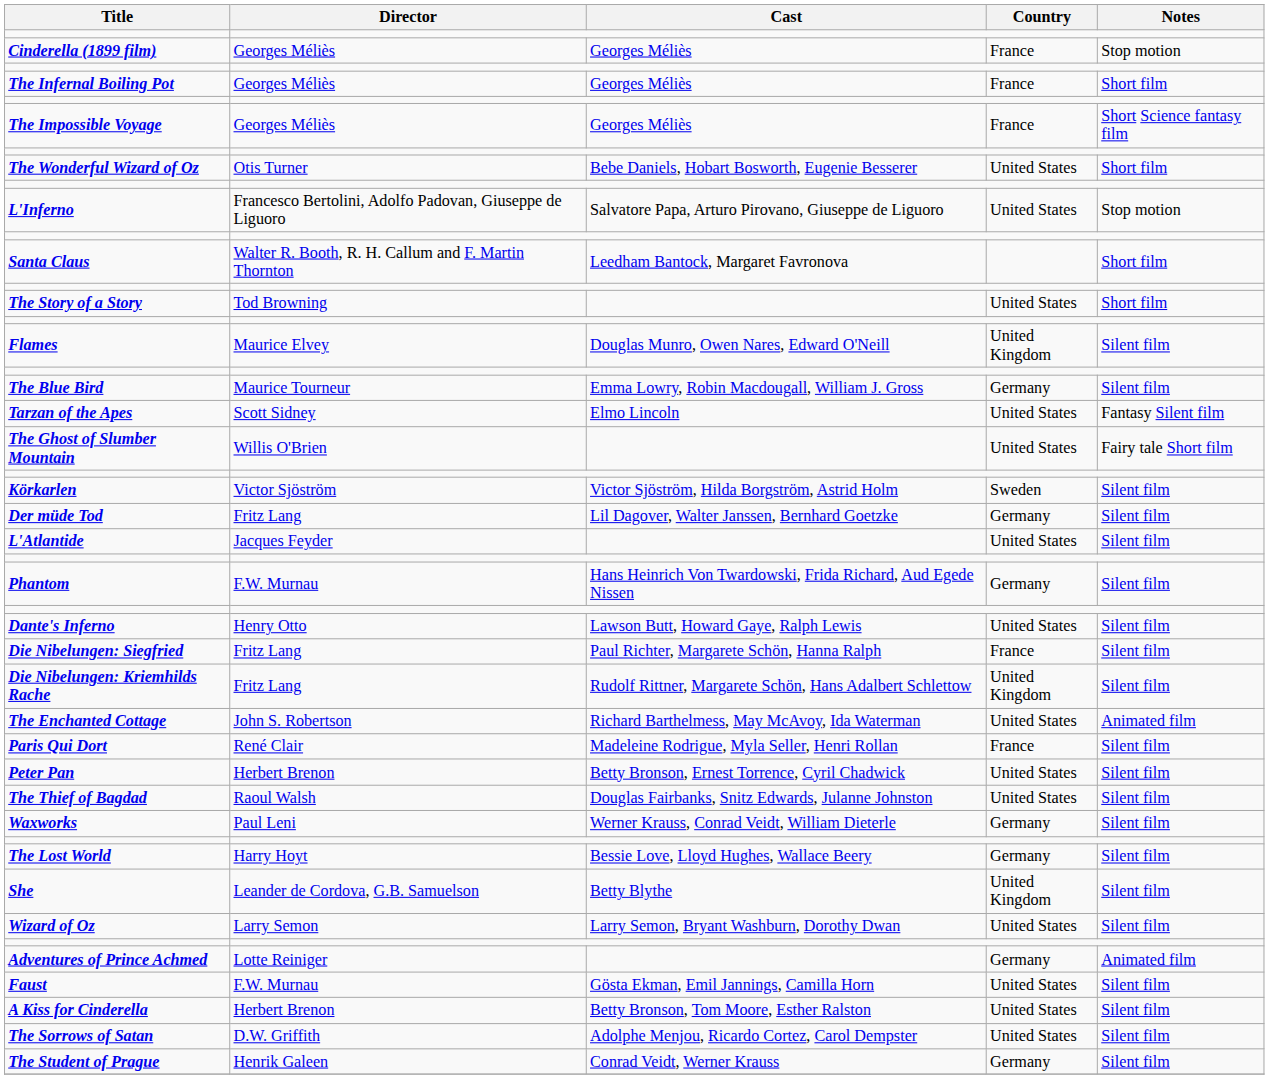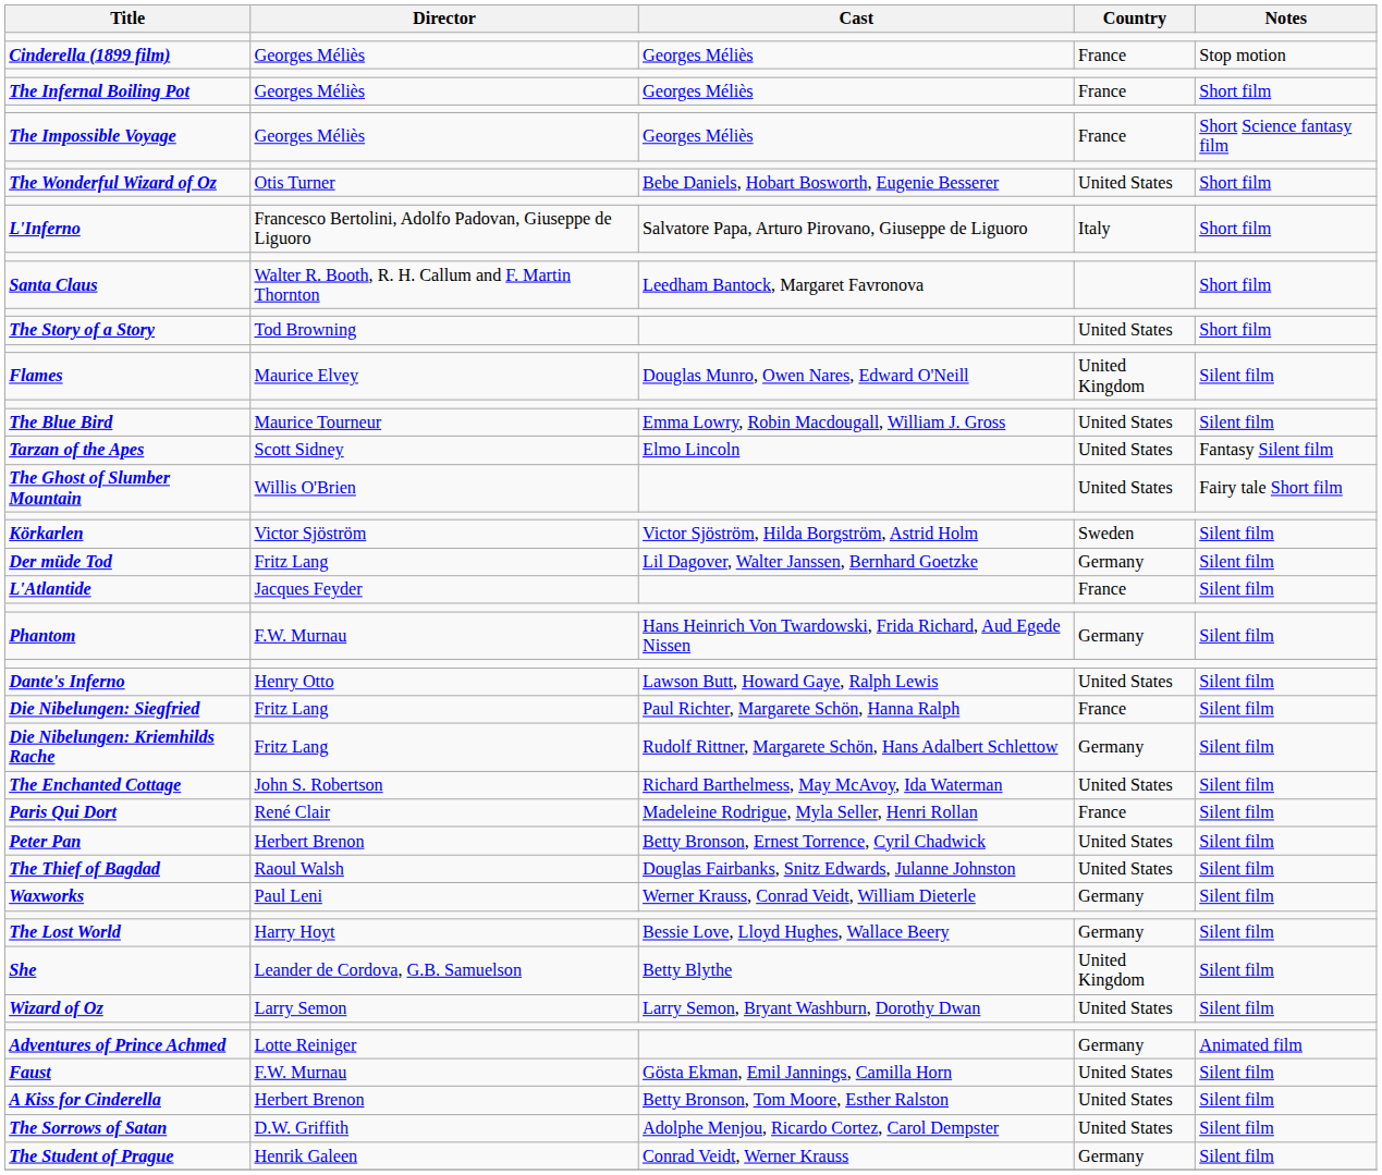 <table class="wikitable">
 <tr>
 <th>Title</th>
 <th>Director</th>
 <th>Cast</th>
 <th>Country</th>
 <th>Notes</th>
 </tr>
 <tr>
 <td><strong><a href='#'></a></strong></td>
 </tr>
 <tr>
 <td><strong><em><a href='#'>Cinderella (1899 film)</a></em></strong></td>
 <td><a href='#'>Georges Méliès</a></td>
 <td><a href='#'>Georges Méliès</a></td>
 <td>France</td>
 <td>Stop motion</td>
 </tr>
 <tr>
 <td><strong><a href='#'></a></strong></td>
 </tr>
 <tr>
 <td><strong><em><a href='#'>The Infernal Boiling Pot</a></em></strong></td>
 <td><a href='#'>Georges Méliès</a></td>
 <td><a href='#'>Georges Méliès</a></td>
 <td>France</td>
 <td><a href='#'>Short film</a></td>
 </tr>
 <tr>
 <td><strong><a href='#'></a></strong></td>
 </tr>
 <tr>
 <td><strong><em><a href='#'>The Impossible Voyage</a></em></strong></td>
 <td><a href='#'>Georges Méliès</a></td>
 <td><a href='#'>Georges Méliès</a></td>
 <td>France</td>
 <td><a href='#'>Short</a> <a href='#'>Science fantasy film</a></td>
 </tr>
 <tr>
 <td><strong><a href='#'></a></strong></td>
 </tr>
 <tr>
 <td><strong><em><a href='#'>The Wonderful Wizard of Oz</a></em></strong></td>
 <td><a href='#'>Otis Turner</a></td>
 <td><a href='#'>Bebe Daniels</a>, <a href='#'>Hobart Bosworth</a>, <a href='#'>Eugenie Besserer</a></td>
 <td>United States</td>
 <td><a href='#'>Short film</a></td>
 </tr>
 <tr>
 <td><strong><a href='#'></a></strong></td>
 </tr>
 <tr>
 <td><strong><em><a href='#'>L'Inferno</a></em></strong></td>
 <td>Francesco Bertolini, Adolfo Padovan, Giuseppe de Liguoro</td>
 <td>Salvatore Papa, Arturo Pirovano, Giuseppe de Liguoro</td>
-<td>United States</td>
-<td>Stop motion</td>
+<td>Italy</td>
+<td><a href='#'>Short film</a></td>
 </tr>
 <tr>
 <td><strong><a href='#'></a></strong></td>
 </tr>
 <tr>
 <td><strong><em><a href='#'>Santa Claus</a></em></strong></td>
 <td><a href='#'>Walter R. Booth</a>, R. H. Callum and <a href='#'>F. Martin Thornton</a></td>
 <td><a href='#'>Leedham Bantock</a>, Margaret Favronova</td>
 <td></td>
 <td><a href='#'>Short film</a></td>
 </tr>
 <tr>
 <td><strong><a href='#'></a></strong></td>
 </tr>
 <tr>
 <td><strong><em><a href='#'>The Story of a Story</a></em></strong></td>
 <td><a href='#'>Tod Browning</a></td>
 <td></td>
 <td>United States</td>
 <td><a href='#'>Short film</a></td>
 </tr>
 <tr>
 <td><strong><a href='#'></a></strong></td>
 </tr>
 <tr>
 <td><strong><em><a href='#'>Flames</a></em></strong></td>
 <td><a href='#'>Maurice Elvey</a></td>
 <td><a href='#'>Douglas Munro</a>, <a href='#'>Owen Nares</a>, <a href='#'>Edward O'Neill</a></td>
 <td>United Kingdom</td>
 <td><a href='#'>Silent film</a></td>
 </tr>
 <tr>
 <td><strong><a href='#'></a></strong></td>
 </tr>
 <tr>
 <td><strong><em><a href='#'>The Blue Bird</a></em></strong></td>
 <td><a href='#'>Maurice Tourneur</a></td>
 <td><a href='#'>Emma Lowry</a>, <a href='#'>Robin Macdougall</a>, <a href='#'>William J. Gross</a></td>
-<td>Germany</td>
+<td>United States</td>
 <td><a href='#'>Silent film</a></td>
 </tr>
 <tr>
 <td><strong><em><a href='#'>Tarzan of the Apes</a></em></strong></td>
 <td><a href='#'>Scott Sidney</a></td>
 <td><a href='#'>Elmo Lincoln</a></td>
 <td>United States</td>
 <td>Fantasy <a href='#'>Silent film</a></td>
 </tr>
 <tr>
 <td><strong><em><a href='#'>The Ghost of Slumber Mountain</a></em></strong></td>
 <td><a href='#'>Willis O'Brien</a></td>
 <td></td>
 <td>United States</td>
 <td>Fairy tale       <a href='#'>Short film</a>	</td>
 </tr>
 <tr>
 <td><strong><a href='#'></a></strong></td>
 </tr>
 <tr>
 <td><strong><em><a href='#'>Körkarlen</a></em></strong></td>
 <td><a href='#'>Victor Sjöström</a></td>
 <td><a href='#'>Victor Sjöström</a>, <a href='#'>Hilda Borgström</a>, <a href='#'>Astrid Holm</a></td>
 <td>Sweden</td>
 <td><a href='#'>Silent film</a></td>
 </tr>
 <tr>
 <td><strong><em><a href='#'>Der müde Tod</a></em></strong></td>
 <td><a href='#'>Fritz Lang</a></td>
 <td><a href='#'>Lil Dagover</a>, <a href='#'>Walter Janssen</a>, <a href='#'>Bernhard Goetzke</a></td>
 <td>Germany</td>
 <td><a href='#'>Silent film</a></td>
 </tr>
 <tr>
 <td><strong><em><a href='#'>L'Atlantide</a></em></strong></td>
 <td><a href='#'>Jacques Feyder</a></td>
 <td></td>
-<td>United States</td>
+<td>France</td>
 <td><a href='#'>Silent film</a></td>
 </tr>
 <tr>
 <td><strong><a href='#'></a></strong></td>
 </tr>
 <tr>
 <td><strong><em><a href='#'>Phantom</a></em></strong></td>
 <td><a href='#'>F.W. Murnau</a></td>
 <td><a href='#'>Hans Heinrich Von Twardowski</a>, <a href='#'>Frida Richard</a>, <a href='#'>Aud Egede Nissen</a></td>
 <td>Germany</td>
 <td><a href='#'>Silent film</a></td>
 </tr>
 <tr>
 <td><strong><a href='#'></a></strong></td>
 </tr>
 <tr>
 <td><strong><em><a href='#'>Dante's Inferno</a></em></strong></td>
 <td><a href='#'>Henry Otto</a></td>
 <td><a href='#'>Lawson Butt</a>, <a href='#'>Howard Gaye</a>, <a href='#'>Ralph Lewis</a></td>
 <td>United States</td>
 <td><a href='#'>Silent film</a></td>
 </tr>
 <tr>
 <td><strong><em><a href='#'>Die Nibelungen: Siegfried</a></em></strong></td>
 <td><a href='#'>Fritz Lang</a></td>
 <td><a href='#'>Paul Richter</a>, <a href='#'>Margarete Schön</a>, <a href='#'>Hanna Ralph</a></td>
 <td>France</td>
 <td><a href='#'>Silent film</a></td>
 </tr>
 <tr>
 <td><strong><em><a href='#'>Die Nibelungen: Kriemhilds Rache</a></em></strong></td>
 <td><a href='#'>Fritz Lang</a></td>
 <td><a href='#'>Rudolf Rittner</a>, <a href='#'>Margarete Schön</a>, <a href='#'>Hans Adalbert Schlettow</a></td>
-<td>United Kingdom</td>
+<td>Germany</td>
 <td><a href='#'>Silent film</a></td>
 </tr>
 <tr>
 <td><strong><em><a href='#'>The Enchanted Cottage</a></em></strong></td>
 <td><a href='#'>John S. Robertson</a></td>
 <td><a href='#'>Richard Barthelmess</a>, <a href='#'>May McAvoy</a>, <a href='#'>Ida Waterman</a></td>
 <td>United States</td>
-<td><a href='#'>Animated film</a></td>
+<td><a href='#'>Silent film</a></td>
 </tr>
 <tr>
 <td><strong><em><a href='#'>Paris Qui Dort</a></em></strong></td>
 <td><a href='#'>René Clair</a></td>
 <td><a href='#'>Madeleine Rodrigue</a>, <a href='#'>Myla Seller</a>, <a href='#'>Henri Rollan</a></td>
 <td>France</td>
 <td><a href='#'>Silent film</a></td>
 </tr>
 <tr>
 <td><strong><em><a href='#'>Peter Pan</a></em></strong></td>
 <td><a href='#'>Herbert Brenon</a></td>
 <td><a href='#'>Betty Bronson</a>, <a href='#'>Ernest Torrence</a>, <a href='#'>Cyril Chadwick</a></td>
 <td>United States</td>
 <td><a href='#'>Silent film</a></td>
 </tr>
 <tr>
 <td><strong><em><a href='#'>The Thief of Bagdad</a></em></strong></td>
 <td><a href='#'>Raoul Walsh</a></td>
 <td><a href='#'>Douglas Fairbanks</a>, <a href='#'>Snitz Edwards</a>, <a href='#'>Julanne Johnston</a></td>
 <td>United States</td>
 <td><a href='#'>Silent film</a></td>
 </tr>
 <tr>
 <td><strong><em><a href='#'>Waxworks</a></em></strong></td>
 <td><a href='#'>Paul Leni</a></td>
 <td><a href='#'>Werner Krauss</a>, <a href='#'>Conrad Veidt</a>, <a href='#'>William Dieterle</a></td>
 <td>Germany</td>
 <td><a href='#'>Silent film</a></td>
 </tr>
 <tr>
 <td><strong><a href='#'></a></strong></td>
 </tr>
 <tr>
 <td><strong><em><a href='#'>The Lost World</a></em></strong></td>
 <td><a href='#'>Harry Hoyt</a></td>
 <td><a href='#'>Bessie Love</a>, <a href='#'>Lloyd Hughes</a>, <a href='#'>Wallace Beery</a></td>
 <td>Germany</td>
 <td><a href='#'>Silent film</a></td>
 </tr>
 <tr>
 <td><strong><em><a href='#'>She</a></em></strong></td>
 <td><a href='#'>Leander de Cordova</a>, <a href='#'>G.B. Samuelson</a></td>
 <td><a href='#'>Betty Blythe</a></td>
 <td>United Kingdom</td>
 <td><a href='#'>Silent film</a></td>
 </tr>
 <tr>
 <td><strong><em><a href='#'>Wizard of Oz</a></em></strong></td>
 <td><a href='#'>Larry Semon</a></td>
 <td><a href='#'>Larry Semon</a>, <a href='#'>Bryant Washburn</a>, <a href='#'>Dorothy Dwan</a></td>
 <td>United States</td>
 <td><a href='#'>Silent film</a></td>
 </tr>
 <tr>
 <td><strong><a href='#'></a></strong></td>
 </tr>
 <tr>
 <td><strong><em><a href='#'>Adventures of Prince Achmed</a></em></strong></td>
 <td><a href='#'>Lotte Reiniger</a></td>
 <td></td>
 <td>Germany</td>
 <td><a href='#'>Animated film</a></td>
 </tr>
 <tr>
 <td><strong><em><a href='#'>Faust</a></em></strong></td>
 <td><a href='#'>F.W. Murnau</a></td>
 <td><a href='#'>Gösta Ekman</a>, <a href='#'>Emil Jannings</a>, <a href='#'>Camilla Horn</a></td>
 <td>United States</td>
 <td><a href='#'>Silent film</a></td>
 </tr>
 <tr>
 <td><strong><em><a href='#'>A Kiss for Cinderella</a></em></strong></td>
 <td><a href='#'>Herbert Brenon</a></td>
 <td><a href='#'>Betty Bronson</a>, <a href='#'>Tom Moore</a>, <a href='#'>Esther Ralston</a></td>
 <td>United States</td>
 <td><a href='#'>Silent film</a></td>
 </tr>
 <tr>
 <td><strong><em><a href='#'>The Sorrows of Satan</a></em></strong></td>
 <td><a href='#'>D.W. Griffith</a></td>
 <td><a href='#'>Adolphe Menjou</a>, <a href='#'>Ricardo Cortez</a>, <a href='#'>Carol Dempster</a></td>
 <td>United States</td>
 <td><a href='#'>Silent film</a></td>
 </tr>
 <tr>
 <td><strong><em><a href='#'>The Student of Prague</a></em></strong></td>
 <td><a href='#'>Henrik Galeen</a></td>
 <td><a href='#'>Conrad Veidt</a>, <a href='#'>Werner Krauss</a></td>
 <td>Germany</td>
 <td><a href='#'>Silent film</a></td>
 </tr>
 <tr>
 </tr>
 </table>
